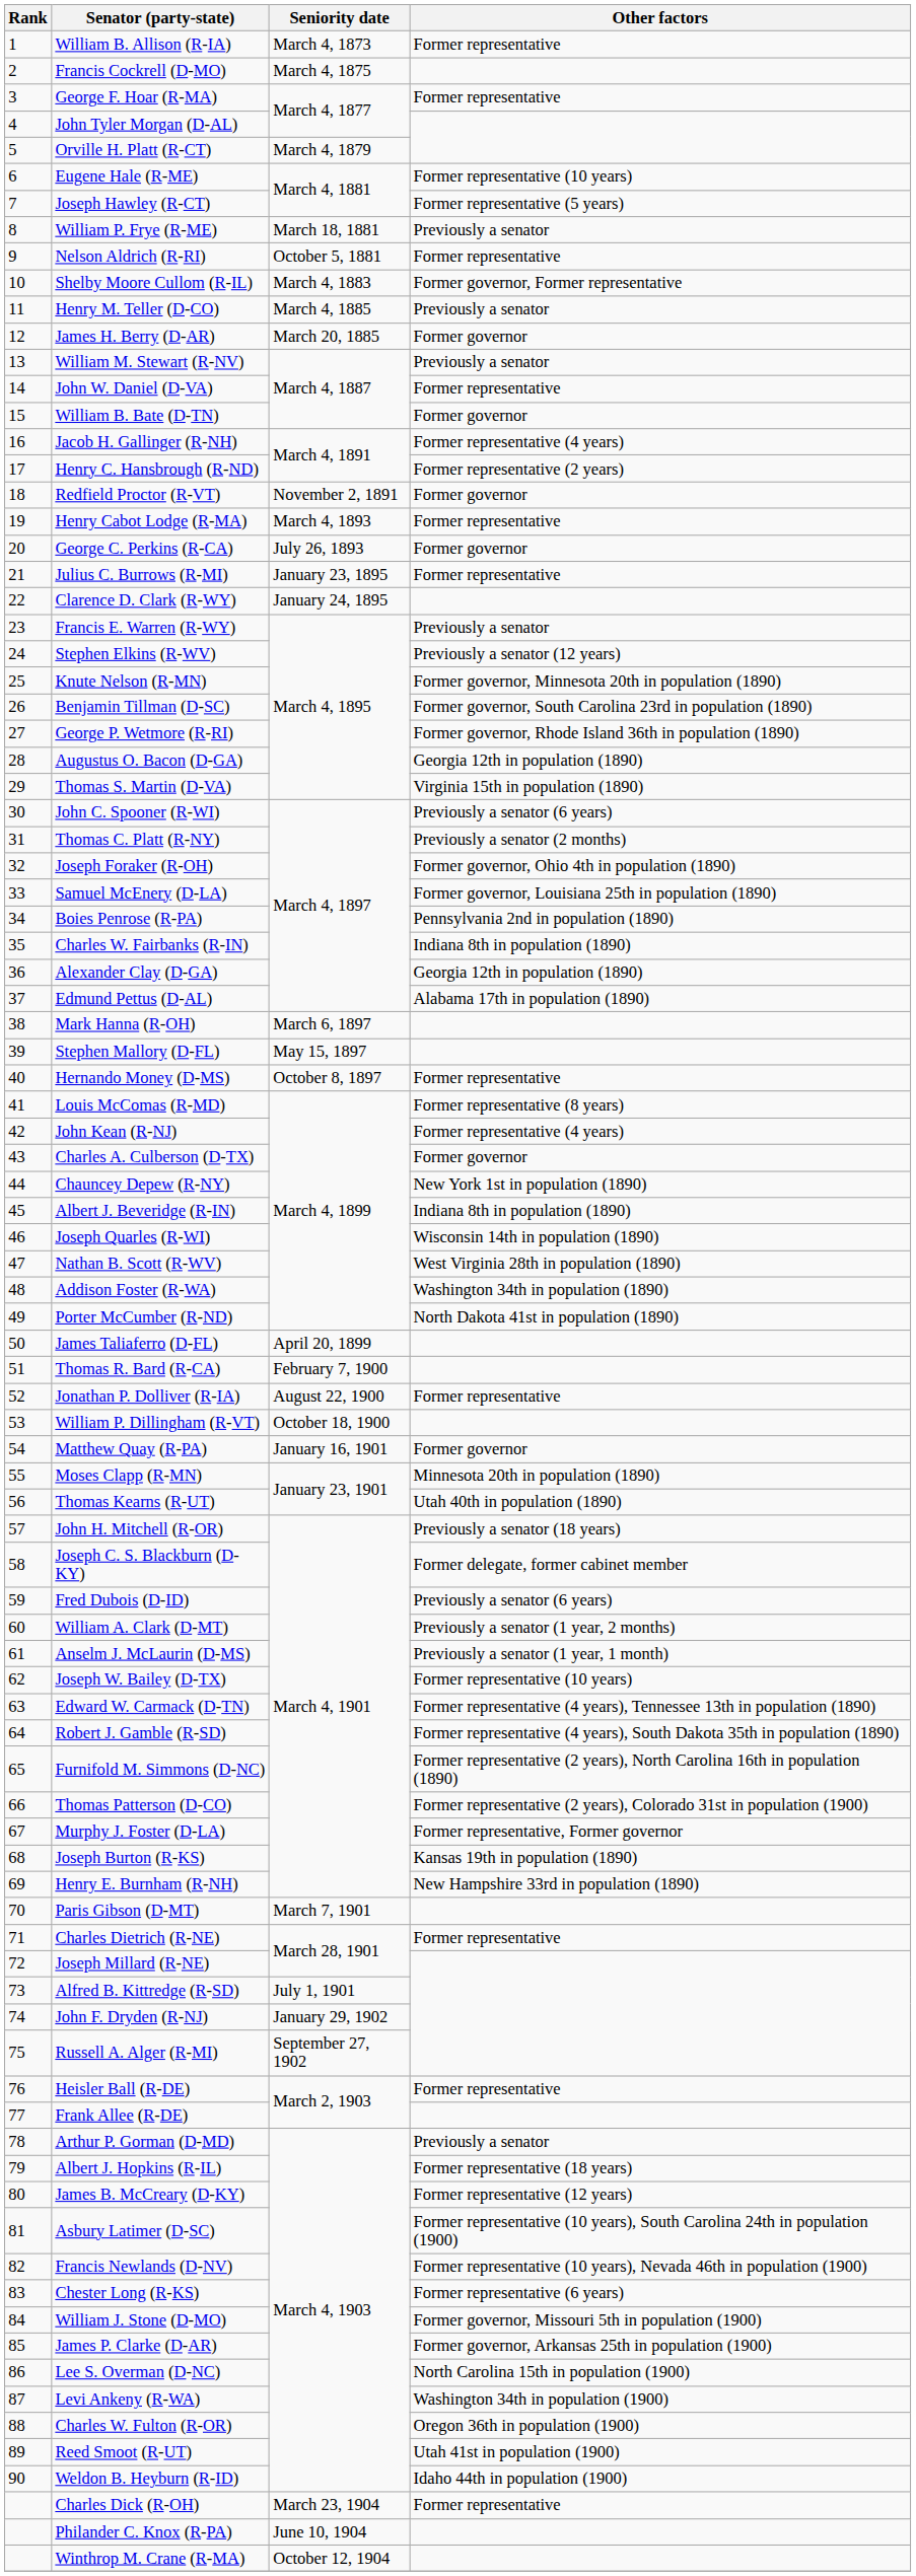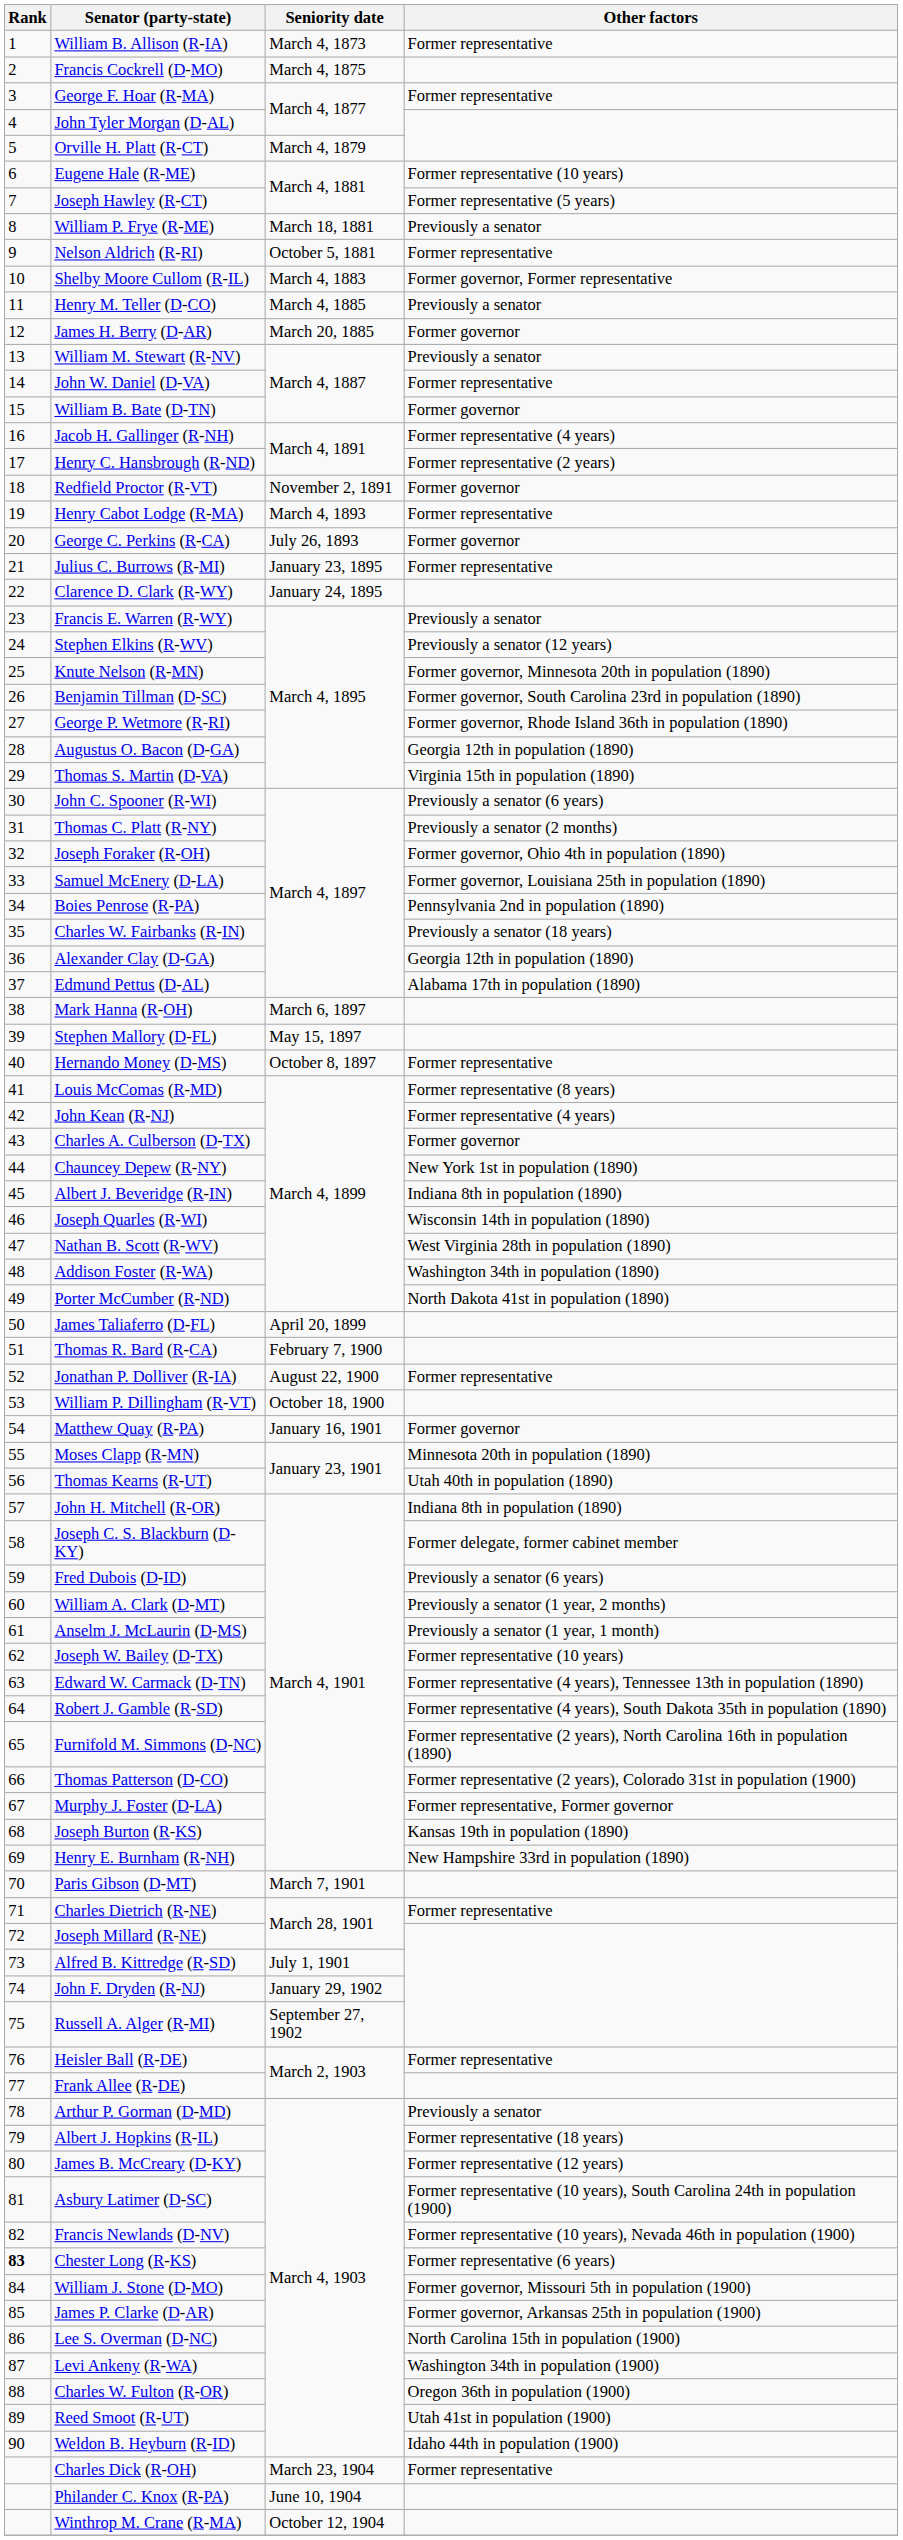 <table class=wikitable>
 <tr valign=bottom>
 <th>Rank</th>
 <th>Senator (party-state)</th>
 <th>Seniority date</th>
 <th>Other factors</th>
 </tr>
 <tr>
 <td>1</td>
 <td><a href='#'>William B. Allison</a> (<a href='#'>R</a>-<a href='#'>IA</a>)</td>
 <td>March 4, 1873</td>
 <td>Former representative</td>
 </tr>
 <tr>
 <td>2</td>
 <td><a href='#'>Francis Cockrell</a> (<a href='#'>D</a>-<a href='#'>MO</a>)</td>
 <td>March 4, 1875</td>
 </tr>
 <tr>
 <td>3</td>
 <td><a href='#'>George F. Hoar</a> (<a href='#'>R</a>-<a href='#'>MA</a>)</td>
 <td rowspan=2>March 4, 1877</td>
 <td>Former representative</td>
 </tr>
 <tr>
 <td>4</td>
 <td><a href='#'>John Tyler Morgan</a> (<a href='#'>D</a>-<a href='#'>AL</a>)</td>
 <td rowspan=2></td>
 </tr>
 <tr>
 <td>5</td>
 <td><a href='#'>Orville H. Platt</a> (<a href='#'>R</a>-<a href='#'>CT</a>)</td>
 <td>March 4, 1879</td>
 </tr>
 <tr>
 <td>6</td>
 <td><a href='#'>Eugene Hale</a> (<a href='#'>R</a>-<a href='#'>ME</a>)</td>
 <td rowspan=2>March 4, 1881</td>
 <td>Former representative (10 years)</td>
 </tr>
 <tr>
 <td>7</td>
 <td><a href='#'>Joseph Hawley</a> (<a href='#'>R</a>-<a href='#'>CT</a>)</td>
 <td>Former representative (5 years)</td>
 </tr>
 <tr>
 <td>8</td>
 <td><a href='#'>William P. Frye</a> (<a href='#'>R</a>-<a href='#'>ME</a>)</td>
 <td>March 18, 1881</td>
 <td>Previously a senator</td>
 </tr>
 <tr>
 <td>9</td>
 <td><a href='#'>Nelson Aldrich</a> (<a href='#'>R</a>-<a href='#'>RI</a>)</td>
 <td>October 5, 1881</td>
 <td>Former representative</td>
 </tr>
 <tr>
 <td>10</td>
 <td><a href='#'>Shelby Moore Cullom</a> (<a href='#'>R</a>-<a href='#'>IL</a>)</td>
 <td>March 4, 1883</td>
 <td>Former governor, Former representative</td>
 </tr>
 <tr>
 <td>11</td>
 <td><a href='#'>Henry M. Teller</a> (<a href='#'>D</a>-<a href='#'>CO</a>)</td>
 <td>March 4, 1885</td>
 <td>Previously a senator</td>
 </tr>
 <tr>
 <td>12</td>
 <td><a href='#'>James H. Berry</a> (<a href='#'>D</a>-<a href='#'>AR</a>)</td>
 <td>March 20, 1885</td>
 <td>Former governor</td>
 </tr>
 <tr>
 <td>13</td>
 <td><a href='#'>William M. Stewart</a> (<a href='#'>R</a>-<a href='#'>NV</a>)</td>
 <td rowspan=3>March 4, 1887</td>
 <td>Previously a senator</td>
 </tr>
 <tr>
 <td>14</td>
 <td><a href='#'>John W. Daniel</a> (<a href='#'>D</a>-<a href='#'>VA</a>)</td>
 <td>Former representative</td>
 </tr>
 <tr>
 <td>15</td>
 <td><a href='#'>William B. Bate</a> (<a href='#'>D</a>-<a href='#'>TN</a>)</td>
 <td>Former governor</td>
 </tr>
 <tr>
 <td>16</td>
 <td><a href='#'>Jacob H. Gallinger</a> (<a href='#'>R</a>-<a href='#'>NH</a>)</td>
 <td rowspan=2>March 4, 1891</td>
 <td>Former representative (4 years)</td>
 </tr>
 <tr>
 <td>17</td>
 <td><a href='#'>Henry C. Hansbrough</a> (<a href='#'>R</a>-<a href='#'>ND</a>)</td>
 <td>Former representative (2 years)</td>
 </tr>
 <tr>
 <td>18</td>
 <td><a href='#'>Redfield Proctor</a> (<a href='#'>R</a>-<a href='#'>VT</a>)</td>
 <td>November 2, 1891</td>
 <td>Former governor</td>
 </tr>
 <tr>
 <td>19</td>
 <td><a href='#'>Henry Cabot Lodge</a> (<a href='#'>R</a>-<a href='#'>MA</a>)</td>
 <td>March 4, 1893</td>
 <td>Former representative</td>
 </tr>
 <tr>
 <td>20</td>
 <td><a href='#'>George C. Perkins</a> (<a href='#'>R</a>-<a href='#'>CA</a>)</td>
 <td>July 26, 1893</td>
 <td>Former governor</td>
 </tr>
 <tr>
 <td>21</td>
 <td><a href='#'>Julius C. Burrows</a> (<a href='#'>R</a>-<a href='#'>MI</a>)</td>
 <td>January 23, 1895</td>
 <td>Former representative</td>
 </tr>
 <tr>
 <td>22</td>
 <td><a href='#'>Clarence D. Clark</a> (<a href='#'>R</a>-<a href='#'>WY</a>)</td>
 <td>January 24, 1895</td>
 </tr>
 <tr>
 <td>23</td>
 <td><a href='#'>Francis E. Warren</a> (<a href='#'>R</a>-<a href='#'>WY</a>)</td>
 <td rowspan=7>March 4, 1895</td>
 <td>Previously a senator</td>
 </tr>
 <tr>
 <td>24</td>
 <td><a href='#'>Stephen Elkins</a> (<a href='#'>R</a>-<a href='#'>WV</a>)</td>
 <td>Previously a senator (12 years)</td>
 </tr>
 <tr>
 <td>25</td>
 <td><a href='#'>Knute Nelson</a> (<a href='#'>R</a>-<a href='#'>MN</a>)</td>
 <td>Former governor, Minnesota 20th in population (1890)</td>
 </tr>
 <tr>
 <td>26</td>
 <td><a href='#'>Benjamin Tillman</a> (<a href='#'>D</a>-<a href='#'>SC</a>)</td>
 <td>Former governor, South Carolina 23rd in population (1890)</td>
 </tr>
 <tr>
 <td>27</td>
 <td><a href='#'>George P. Wetmore</a> (<a href='#'>R</a>-<a href='#'>RI</a>)</td>
 <td>Former governor, Rhode Island 36th in population (1890)</td>
 </tr>
 <tr>
 <td>28</td>
 <td><a href='#'>Augustus O. Bacon</a> (<a href='#'>D</a>-<a href='#'>GA</a>)</td>
 <td>Georgia 12th in population (1890)</td>
 </tr>
 <tr>
 <td>29</td>
 <td><a href='#'>Thomas S. Martin</a> (<a href='#'>D</a>-<a href='#'>VA</a>)</td>
 <td>Virginia 15th in population (1890)</td>
 </tr>
 <tr>
 <td>30</td>
 <td><a href='#'>John C. Spooner</a> (<a href='#'>R</a>-<a href='#'>WI</a>)</td>
 <td rowspan=8>March 4, 1897</td>
 <td>Previously a senator (6 years)</td>
 </tr>
 <tr>
 <td>31</td>
 <td><a href='#'>Thomas C. Platt</a> (<a href='#'>R</a>-<a href='#'>NY</a>)</td>
 <td>Previously a senator (2 months)</td>
 </tr>
 <tr>
 <td>32</td>
 <td><a href='#'>Joseph Foraker</a> (<a href='#'>R</a>-<a href='#'>OH</a>)</td>
 <td>Former governor, Ohio 4th in population (1890)</td>
 </tr>
 <tr>
 <td>33</td>
 <td><a href='#'>Samuel McEnery</a> (<a href='#'>D</a>-<a href='#'>LA</a>)</td>
 <td>Former governor, Louisiana 25th in population (1890)</td>
 </tr>
 <tr>
 <td>34</td>
 <td><a href='#'>Boies Penrose</a> (<a href='#'>R</a>-<a href='#'>PA</a>)</td>
 <td>Pennsylvania 2nd in population (1890)</td>
 </tr>
 <tr>
 <td>35</td>
 <td><a href='#'>Charles W. Fairbanks</a> (<a href='#'>R</a>-<a href='#'>IN</a>)</td>
-<td>Indiana 8th in population (1890)</td>
+<td>Previously a senator (18 years)</td>
 </tr>
 <tr>
 <td>36</td>
 <td><a href='#'>Alexander Clay</a> (<a href='#'>D</a>-<a href='#'>GA</a>)</td>
 <td>Georgia 12th in population (1890)</td>
 </tr>
 <tr>
 <td>37</td>
 <td><a href='#'>Edmund Pettus</a> (<a href='#'>D</a>-<a href='#'>AL</a>)</td>
 <td>Alabama 17th in population (1890)</td>
 </tr>
 <tr>
 <td>38</td>
 <td><a href='#'>Mark Hanna</a> (<a href='#'>R</a>-<a href='#'>OH</a>)</td>
 <td>March 6, 1897</td>
 <td></td>
 </tr>
 <tr>
 <td>39</td>
 <td><a href='#'>Stephen Mallory</a> (<a href='#'>D</a>-<a href='#'>FL</a>)</td>
 <td>May 15, 1897</td>
 <td></td>
 </tr>
 <tr>
 <td>40</td>
 <td><a href='#'>Hernando Money</a> (<a href='#'>D</a>-<a href='#'>MS</a>)</td>
 <td>October 8, 1897</td>
 <td>Former representative</td>
 </tr>
 <tr>
 <td>41</td>
 <td><a href='#'>Louis McComas</a> (<a href='#'>R</a>-<a href='#'>MD</a>)</td>
 <td rowspan=9>March 4, 1899</td>
 <td>Former representative (8 years)</td>
 </tr>
 <tr>
 <td>42</td>
 <td><a href='#'>John Kean</a> (<a href='#'>R</a>-<a href='#'>NJ</a>)</td>
 <td>Former representative (4 years)</td>
 </tr>
 <tr>
 <td>43</td>
 <td><a href='#'>Charles A. Culberson</a> (<a href='#'>D</a>-<a href='#'>TX</a>)</td>
 <td>Former governor</td>
 </tr>
 <tr>
 <td>44</td>
 <td><a href='#'>Chauncey Depew</a> (<a href='#'>R</a>-<a href='#'>NY</a>)</td>
 <td>New York 1st in population (1890)</td>
 </tr>
 <tr>
 <td>45</td>
 <td><a href='#'>Albert J. Beveridge</a> (<a href='#'>R</a>-<a href='#'>IN</a>)</td>
 <td>Indiana 8th in population (1890)</td>
 </tr>
 <tr>
 <td>46</td>
 <td><a href='#'>Joseph Quarles</a> (<a href='#'>R</a>-<a href='#'>WI</a>)</td>
 <td>Wisconsin 14th in population (1890)</td>
 </tr>
 <tr>
 <td>47</td>
 <td><a href='#'>Nathan B. Scott</a> (<a href='#'>R</a>-<a href='#'>WV</a>)</td>
 <td>West Virginia 28th in population (1890)</td>
 </tr>
 <tr>
 <td>48</td>
 <td><a href='#'>Addison Foster</a> (<a href='#'>R</a>-<a href='#'>WA</a>)</td>
 <td>Washington 34th in population (1890)</td>
 </tr>
 <tr>
 <td>49</td>
 <td><a href='#'>Porter McCumber</a> (<a href='#'>R</a>-<a href='#'>ND</a>)</td>
 <td>North Dakota 41st in population (1890)</td>
 </tr>
 <tr>
 <td>50</td>
 <td><a href='#'>James Taliaferro</a> (<a href='#'>D</a>-<a href='#'>FL</a>)</td>
 <td>April 20, 1899</td>
 <td></td>
 </tr>
 <tr>
 <td>51</td>
 <td><a href='#'>Thomas R. Bard</a> (<a href='#'>R</a>-<a href='#'>CA</a>)</td>
 <td>February 7, 1900</td>
 <td></td>
 </tr>
 <tr>
 <td>52</td>
 <td><a href='#'>Jonathan P. Dolliver</a> (<a href='#'>R</a>-<a href='#'>IA</a>)</td>
 <td>August 22, 1900</td>
 <td>Former representative</td>
 </tr>
 <tr>
 <td>53</td>
 <td><a href='#'>William P. Dillingham</a> (<a href='#'>R</a>-<a href='#'>VT</a>)</td>
 <td>October 18, 1900</td>
 <td></td>
 </tr>
 <tr>
 <td>54</td>
 <td><a href='#'>Matthew Quay</a> (<a href='#'>R</a>-<a href='#'>PA</a>)</td>
 <td>January 16, 1901</td>
 <td>Former governor</td>
 </tr>
 <tr>
 <td>55</td>
 <td><a href='#'>Moses Clapp</a> (<a href='#'>R</a>-<a href='#'>MN</a>)</td>
 <td rowspan=2>January 23, 1901</td>
 <td>Minnesota 20th in population (1890)</td>
 </tr>
 <tr>
 <td>56</td>
 <td><a href='#'>Thomas Kearns</a> (<a href='#'>R</a>-<a href='#'>UT</a>)</td>
 <td>Utah 40th in population (1890)</td>
 </tr>
 <tr>
 <td>57</td>
 <td><a href='#'>John H. Mitchell</a> (<a href='#'>R</a>-<a href='#'>OR</a>)</td>
 <td rowspan=13>March 4, 1901</td>
-<td>Previously a senator (18 years)</td>
+<td>Indiana 8th in population (1890)</td>
 </tr>
 <tr>
 <td>58</td>
 <td><a href='#'>Joseph C. S. Blackburn</a> (<a href='#'>D</a>-<a href='#'>KY</a>)</td>
 <td>Former delegate, former cabinet member</td>
 </tr>
 <tr>
 <td>59</td>
 <td><a href='#'>Fred Dubois</a> (<a href='#'>D</a>-<a href='#'>ID</a>)</td>
 <td>Previously a senator (6 years)</td>
 </tr>
 <tr>
 <td>60</td>
 <td><a href='#'>William A. Clark</a> (<a href='#'>D</a>-<a href='#'>MT</a>)</td>
 <td>Previously a senator (1 year, 2 months)</td>
 </tr>
 <tr>
 <td>61</td>
 <td><a href='#'>Anselm J. McLaurin</a> (<a href='#'>D</a>-<a href='#'>MS</a>)</td>
 <td>Previously a senator (1 year, 1 month)</td>
 </tr>
 <tr>
 <td>62</td>
 <td><a href='#'>Joseph W. Bailey</a> (<a href='#'>D</a>-<a href='#'>TX</a>)</td>
 <td>Former representative (10 years)</td>
 </tr>
 <tr>
 <td>63</td>
 <td><a href='#'>Edward W. Carmack</a> (<a href='#'>D</a>-<a href='#'>TN</a>)</td>
 <td>Former representative (4 years), Tennessee 13th in population (1890)</td>
 </tr>
 <tr>
 <td>64</td>
 <td><a href='#'>Robert J. Gamble</a> (<a href='#'>R</a>-<a href='#'>SD</a>)</td>
 <td>Former representative (4 years), South Dakota 35th in population (1890)</td>
 </tr>
 <tr>
 <td>65</td>
 <td><a href='#'>Furnifold M. Simmons</a> (<a href='#'>D</a>-<a href='#'>NC</a>)</td>
 <td>Former representative (2 years), North Carolina 16th in population (1890)</td>
 </tr>
 <tr>
 <td>66</td>
 <td><a href='#'>Thomas Patterson</a> (<a href='#'>D</a>-<a href='#'>CO</a>)</td>
 <td>Former representative (2 years), Colorado 31st in population (1900)</td>
 </tr>
 <tr>
 <td>67</td>
 <td><a href='#'>Murphy J. Foster</a> (<a href='#'>D</a>-<a href='#'>LA</a>)</td>
 <td>Former representative, Former governor</td>
 </tr>
 <tr>
 <td>68</td>
 <td><a href='#'>Joseph Burton</a> (<a href='#'>R</a>-<a href='#'>KS</a>)</td>
 <td>Kansas 19th in population (1890)</td>
 </tr>
 <tr>
 <td>69</td>
 <td><a href='#'>Henry E. Burnham</a> (<a href='#'>R</a>-<a href='#'>NH</a>)</td>
 <td>New Hampshire 33rd in population (1890)</td>
 </tr>
 <tr>
 <td>70</td>
 <td><a href='#'>Paris Gibson</a> (<a href='#'>D</a>-<a href='#'>MT</a>)</td>
 <td>March 7, 1901</td>
 <td></td>
 </tr>
 <tr>
 <td>71</td>
 <td><a href='#'>Charles Dietrich</a> (<a href='#'>R</a>-<a href='#'>NE</a>)</td>
 <td rowspan=2>March 28, 1901</td>
 <td>Former representative</td>
 </tr>
 <tr>
 <td>72</td>
 <td><a href='#'>Joseph Millard</a> (<a href='#'>R</a>-<a href='#'>NE</a>)</td>
 <td rowspan=4></td>
 </tr>
 <tr>
 <td>73</td>
 <td><a href='#'>Alfred B. Kittredge</a> (<a href='#'>R</a>-<a href='#'>SD</a>)</td>
 <td>July 1, 1901</td>
 </tr>
 <tr>
 <td>74</td>
 <td><a href='#'>John F. Dryden</a> (<a href='#'>R</a>-<a href='#'>NJ</a>)</td>
 <td>January 29, 1902</td>
 </tr>
 <tr>
 <td>75</td>
 <td><a href='#'>Russell A. Alger</a> (<a href='#'>R</a>-<a href='#'>MI</a>)</td>
 <td>September 27, 1902</td>
 </tr>
 <tr>
 <td>76</td>
 <td><a href='#'>Heisler Ball</a> (<a href='#'>R</a>-<a href='#'>DE</a>)</td>
 <td rowspan=2>March 2, 1903</td>
 <td>Former representative</td>
 </tr>
 <tr>
 <td>77</td>
 <td><a href='#'>Frank Allee</a> (<a href='#'>R</a>-<a href='#'>DE</a>)</td>
 <td></td>
 </tr>
 <tr>
 <td>78</td>
 <td><a href='#'>Arthur P. Gorman</a> (<a href='#'>D</a>-<a href='#'>MD</a>)</td>
 <td rowspan=13>March 4, 1903</td>
 <td>Previously a senator</td>
 </tr>
 <tr>
 <td>79</td>
 <td><a href='#'>Albert J. Hopkins</a> (<a href='#'>R</a>-<a href='#'>IL</a>)</td>
 <td>Former representative (18 years)</td>
 </tr>
 <tr>
 <td>80</td>
 <td><a href='#'>James B. McCreary</a> (<a href='#'>D</a>-<a href='#'>KY</a>)</td>
 <td>Former representative (12 years)</td>
 </tr>
 <tr>
 <td>81</td>
 <td><a href='#'>Asbury Latimer</a> (<a href='#'>D</a>-<a href='#'>SC</a>)</td>
 <td>Former representative (10 years), South Carolina 24th in population (1900)</td>
 </tr>
 <tr>
 <td>82</td>
 <td><a href='#'>Francis Newlands</a> (<a href='#'>D</a>-<a href='#'>NV</a>)</td>
 <td>Former representative (10 years), Nevada 46th in population (1900)</td>
 </tr>
 <tr>
-<td>83</td>
+<td><strong>83</strong></td>
 <td><a href='#'>Chester Long</a> (<a href='#'>R</a>-<a href='#'>KS</a>)</td>
 <td>Former representative (6 years)</td>
 </tr>
 <tr>
 <td>84</td>
 <td><a href='#'>William J. Stone</a> (<a href='#'>D</a>-<a href='#'>MO</a>)</td>
 <td>Former governor, Missouri 5th in population (1900)</td>
 </tr>
 <tr>
 <td>85</td>
 <td><a href='#'>James P. Clarke</a> (<a href='#'>D</a>-<a href='#'>AR</a>)</td>
 <td>Former governor, Arkansas 25th in population (1900)</td>
 </tr>
 <tr>
 <td>86</td>
 <td><a href='#'>Lee S. Overman</a> (<a href='#'>D</a>-<a href='#'>NC</a>)</td>
 <td>North Carolina 15th in population (1900)</td>
 </tr>
 <tr>
 <td>87</td>
 <td><a href='#'>Levi Ankeny</a> (<a href='#'>R</a>-<a href='#'>WA</a>)</td>
 <td>Washington 34th in population (1900)</td>
 </tr>
 <tr>
 <td>88</td>
 <td><a href='#'>Charles W. Fulton</a> (<a href='#'>R</a>-<a href='#'>OR</a>)</td>
 <td>Oregon 36th in population (1900)</td>
 </tr>
 <tr>
 <td>89</td>
 <td><a href='#'>Reed Smoot</a> (<a href='#'>R</a>-<a href='#'>UT</a>)</td>
 <td>Utah 41st in population (1900)</td>
 </tr>
 <tr>
 <td>90</td>
 <td><a href='#'>Weldon B. Heyburn</a> (<a href='#'>R</a>-<a href='#'>ID</a>)</td>
 <td>Idaho 44th in population (1900)</td>
 </tr>
 <tr>
 <td></td>
 <td><a href='#'>Charles Dick</a> (<a href='#'>R</a>-<a href='#'>OH</a>)</td>
 <td>March 23, 1904</td>
 <td>Former representative</td>
 </tr>
 <tr>
 <td></td>
 <td><a href='#'>Philander C. Knox</a> (<a href='#'>R</a>-<a href='#'>PA</a>)</td>
 <td>June 10, 1904</td>
 <td></td>
 </tr>
 <tr>
 <td></td>
 <td><a href='#'>Winthrop M. Crane</a> (<a href='#'>R</a>-<a href='#'>MA</a>)</td>
 <td>October 12, 1904</td>
 <td></td>
 </tr>
 <tr>
 </tr>
 </table>
